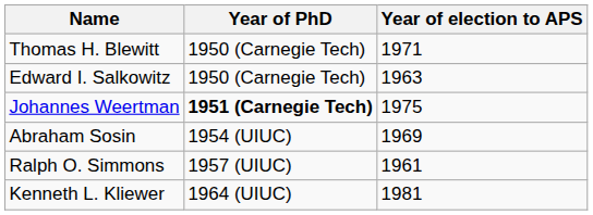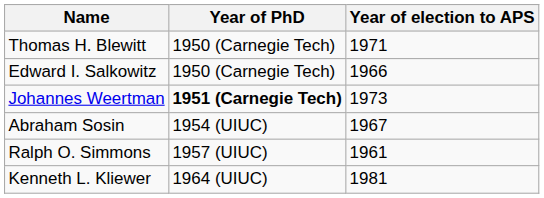 <table class="wikitable sortable">
 <tr>
 <th>Name</th>
 <th class="unsortable">Year of PhD</th>
 <th class="unsortable">Year of election to APS</th>
 </tr>
 <tr>
 <td>Thomas H. Blewitt</td>
 <td>1950 (Carnegie Tech)</td>
 <td>1971</td>
 </tr>
 <tr>
 <td>Edward I. Salkowitz</td>
 <td>1950 (Carnegie Tech)</td>
-<td>1963</td>
+<td>1966</td>
 </tr>
 <tr>
 <td><a href='#'>Johannes Weertman</a></td>
 <td><strong>1951 (Carnegie Tech)</strong></td>
-<td>1975</td>
+<td>1973</td>
 </tr>
 <tr>
 <td>Abraham Sosin</td>
 <td>1954 (UIUC)</td>
-<td>1969</td>
+<td>1967</td>
 </tr>
 <tr>
 <td>Ralph O. Simmons</td>
 <td>1957 (UIUC)</td>
 <td>1961</td>
 </tr>
 <tr>
 <td>Kenneth L. Kliewer</td>
 <td>1964 (UIUC)</td>
 <td>1981</td>
 </tr>
 </table>
